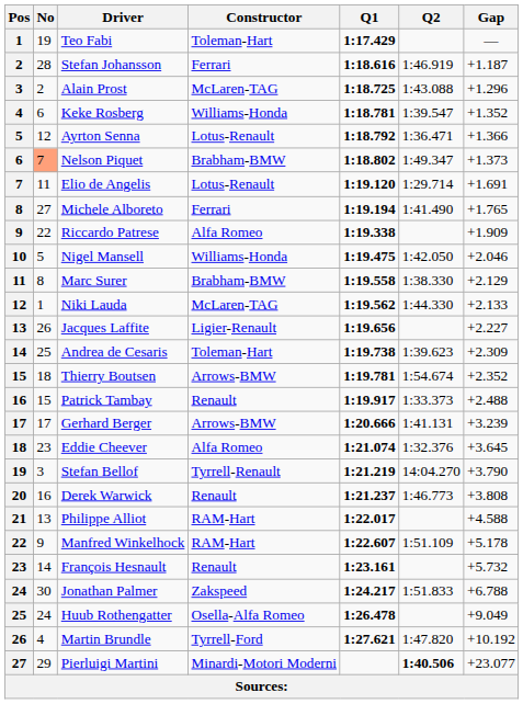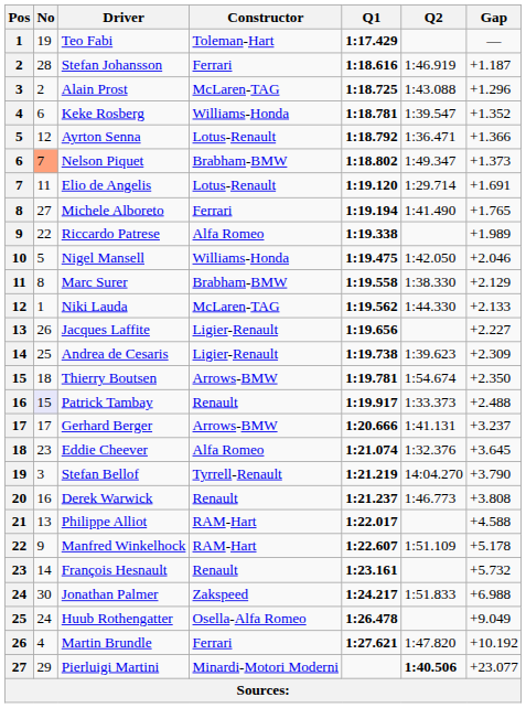 <table class="wikitable sortable" style="font-size: 95%;">
 <tr>
 <th>Pos</th>
 <th>No</th>
 <th>Driver</th>
 <th>Constructor</th>
 <th>Q1</th>
 <th>Q2</th>
 <th>Gap</th>
 </tr>
 <tr>
 <th>1</th>
 <td>19</td>
 <td> <a href='#'>Teo Fabi</a></td>
 <td><a href='#'>Toleman</a>-<a href='#'>Hart</a></td>
 <td><strong>1:17.429</strong></td>
 <td></td>
 <td align="center">—</td>
 </tr>
 <tr>
 <th>2</th>
 <td>28</td>
 <td> <a href='#'>Stefan Johansson</a></td>
 <td><a href='#'>Ferrari</a></td>
 <td><strong>1:18.616</strong></td>
 <td>1:46.919</td>
 <td>+1.187</td>
 </tr>
 <tr>
 <th>3</th>
 <td>2</td>
 <td> <a href='#'>Alain Prost</a></td>
 <td><a href='#'>McLaren</a>-<a href='#'>TAG</a></td>
 <td><strong>1:18.725</strong></td>
 <td>1:43.088</td>
 <td>+1.296</td>
 </tr>
 <tr>
 <th>4</th>
 <td>6</td>
 <td> <a href='#'>Keke Rosberg</a></td>
 <td><a href='#'>Williams</a>-<a href='#'>Honda</a></td>
 <td><strong>1:18.781</strong></td>
 <td>1:39.547</td>
 <td>+1.352</td>
 </tr>
 <tr>
 <th>5</th>
 <td>12</td>
 <td> <a href='#'>Ayrton Senna</a></td>
 <td><a href='#'>Lotus</a>-<a href='#'>Renault</a></td>
 <td><strong>1:18.792</strong></td>
 <td>1:36.471</td>
 <td>+1.366</td>
 </tr>
 <tr>
 <th>6</th>
 <td style="background: lightsalmon;">7</td>
 <td> <a href='#'>Nelson Piquet</a></td>
 <td><a href='#'>Brabham</a>-<a href='#'>BMW</a></td>
 <td><strong>1:18.802</strong></td>
 <td>1:49.347</td>
 <td>+1.373</td>
 </tr>
 <tr>
 <th>7</th>
 <td>11</td>
 <td> <a href='#'>Elio de Angelis</a></td>
 <td><a href='#'>Lotus</a>-<a href='#'>Renault</a></td>
 <td><strong>1:19.120</strong></td>
 <td>1:29.714</td>
 <td>+1.691</td>
 </tr>
 <tr>
 <th>8</th>
 <td>27</td>
 <td> <a href='#'>Michele Alboreto</a></td>
 <td><a href='#'>Ferrari</a></td>
 <td><strong>1:19.194</strong></td>
 <td>1:41.490</td>
 <td>+1.765</td>
 </tr>
 <tr>
 <th>9</th>
 <td>22</td>
 <td> <a href='#'>Riccardo Patrese</a></td>
 <td><a href='#'>Alfa Romeo</a></td>
 <td><strong>1:19.338</strong></td>
 <td></td>
-<td>+1.909</td>
+<td>+1.989</td>
 </tr>
 <tr>
 <th>10</th>
 <td>5</td>
 <td> <a href='#'>Nigel Mansell</a></td>
 <td><a href='#'>Williams</a>-<a href='#'>Honda</a></td>
 <td><strong>1:19.475</strong></td>
 <td>1:42.050</td>
 <td>+2.046</td>
 </tr>
 <tr>
 <th>11</th>
 <td>8</td>
 <td> <a href='#'>Marc Surer</a></td>
 <td><a href='#'>Brabham</a>-<a href='#'>BMW</a></td>
 <td><strong>1:19.558</strong></td>
 <td>1:38.330</td>
 <td>+2.129</td>
 </tr>
 <tr>
 <th>12</th>
 <td>1</td>
 <td> <a href='#'>Niki Lauda</a></td>
 <td><a href='#'>McLaren</a>-<a href='#'>TAG</a></td>
 <td><strong>1:19.562</strong></td>
 <td>1:44.330</td>
 <td>+2.133</td>
 </tr>
 <tr>
 <th>13</th>
 <td>26</td>
 <td> <a href='#'>Jacques Laffite</a></td>
 <td><a href='#'>Ligier</a>-<a href='#'>Renault</a></td>
 <td><strong>1:19.656</strong></td>
 <td></td>
 <td>+2.227</td>
 </tr>
 <tr>
 <th>14</th>
 <td>25</td>
 <td> <a href='#'>Andrea de Cesaris</a></td>
-<td><a href='#'>Toleman</a>-<a href='#'>Hart</a></td>
+<td><a href='#'>Ligier</a>-<a href='#'>Renault</a></td>
 <td><strong>1:19.738</strong></td>
 <td>1:39.623</td>
 <td>+2.309</td>
 </tr>
 <tr>
 <th>15</th>
 <td>18</td>
 <td> <a href='#'>Thierry Boutsen</a></td>
 <td><a href='#'>Arrows</a>-<a href='#'>BMW</a></td>
 <td><strong>1:19.781</strong></td>
 <td>1:54.674</td>
-<td>+2.352</td>
+<td>+2.350</td>
 </tr>
 <tr>
 <th>16</th>
-<td>15</td>
+<td style="background: lavender;">15</td>
 <td> <a href='#'>Patrick Tambay</a></td>
 <td><a href='#'>Renault</a></td>
 <td><strong>1:19.917</strong></td>
 <td>1:33.373</td>
 <td>+2.488</td>
 </tr>
 <tr>
 <th>17</th>
 <td>17</td>
 <td> <a href='#'>Gerhard Berger</a></td>
 <td><a href='#'>Arrows</a>-<a href='#'>BMW</a></td>
 <td><strong>1:20.666</strong></td>
 <td>1:41.131</td>
-<td>+3.239</td>
+<td>+3.237</td>
 </tr>
 <tr>
 <th>18</th>
 <td>23</td>
 <td> <a href='#'>Eddie Cheever</a></td>
 <td><a href='#'>Alfa Romeo</a></td>
 <td><strong>1:21.074</strong></td>
 <td>1:32.376</td>
 <td>+3.645</td>
 </tr>
 <tr>
 <th>19</th>
 <td>3</td>
 <td> <a href='#'>Stefan Bellof</a></td>
 <td><a href='#'>Tyrrell</a>-<a href='#'>Renault</a></td>
 <td><strong>1:21.219</strong></td>
 <td>14:04.270</td>
 <td>+3.790</td>
 </tr>
 <tr>
 <th>20</th>
 <td>16</td>
 <td> <a href='#'>Derek Warwick</a></td>
 <td><a href='#'>Renault</a></td>
 <td><strong>1:21.237</strong></td>
 <td>1:46.773</td>
 <td>+3.808</td>
 </tr>
 <tr>
 <th>21</th>
 <td>13</td>
 <td> <a href='#'>Philippe Alliot</a></td>
 <td><a href='#'>RAM</a>-<a href='#'>Hart</a></td>
 <td><strong>1:22.017</strong></td>
 <td></td>
 <td>+4.588</td>
 </tr>
 <tr>
 <th>22</th>
 <td>9</td>
 <td> <a href='#'>Manfred Winkelhock</a></td>
 <td><a href='#'>RAM</a>-<a href='#'>Hart</a></td>
 <td><strong>1:22.607</strong></td>
 <td>1:51.109</td>
 <td>+5.178</td>
 </tr>
 <tr>
 <th>23</th>
 <td>14</td>
 <td> <a href='#'>François Hesnault</a></td>
 <td><a href='#'>Renault</a></td>
 <td><strong>1:23.161</strong></td>
 <td></td>
 <td>+5.732</td>
 </tr>
 <tr>
 <th>24</th>
 <td>30</td>
 <td> <a href='#'>Jonathan Palmer</a></td>
 <td><a href='#'>Zakspeed</a></td>
 <td><strong>1:24.217</strong></td>
 <td>1:51.833</td>
-<td>+6.788</td>
+<td>+6.988</td>
 </tr>
 <tr>
 <th>25</th>
 <td>24</td>
 <td> <a href='#'>Huub Rothengatter</a></td>
 <td><a href='#'>Osella</a>-<a href='#'>Alfa Romeo</a></td>
 <td><strong>1:26.478</strong></td>
 <td></td>
 <td>+9.049</td>
 </tr>
 <tr>
 <th>26</th>
 <td>4</td>
 <td> <a href='#'>Martin Brundle</a></td>
-<td><a href='#'>Tyrrell</a>-<a href='#'>Ford</a></td>
+<td><a href='#'>Ferrari</a></td>
 <td><strong>1:27.621</strong></td>
 <td>1:47.820</td>
 <td>+10.192</td>
 </tr>
 <tr>
 <th>27</th>
 <td>29</td>
 <td> <a href='#'>Pierluigi Martini</a></td>
 <td><a href='#'>Minardi</a>-<a href='#'>Motori Moderni</a></td>
 <td></td>
 <td><strong>1:40.506</strong></td>
 <td>+23.077</td>
 </tr>
 <tr>
 <th colspan="7">Sources:</th>
 </tr>
 </table>
